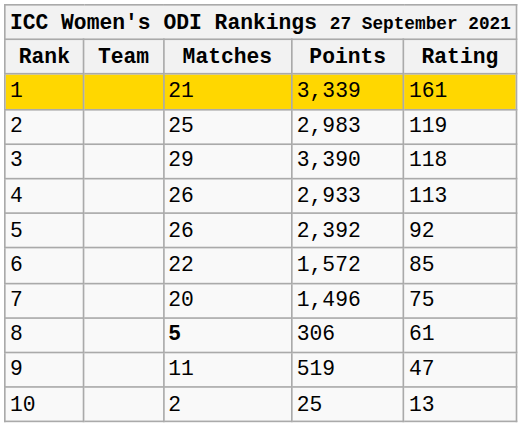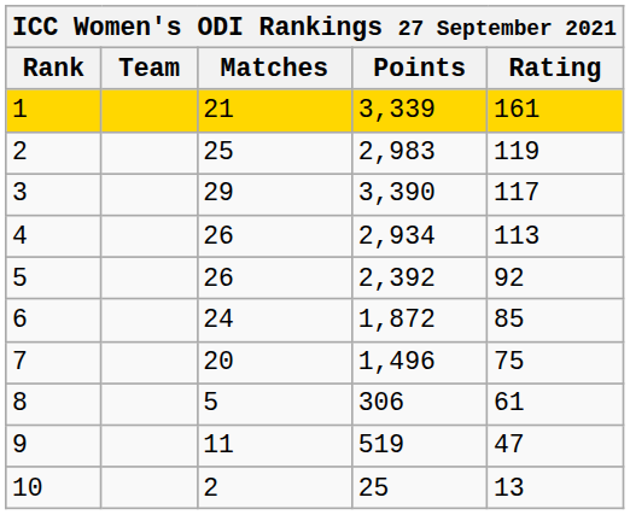 <table class="wikitable" stp;">
 <tr>
 <th colspan="5">ICC Women's ODI Rankings <small>27 September 2021</small></th>
 </tr>
 <tr>
 <th>Rank</th>
 <th>Team</th>
 <th>Matches</th>
 <th>Points</th>
 <th>Rating</th>
 </tr>
 <tr style="background:gold">
 <td>1</td>
 <td style="text-align:left;"></td>
 <td>21</td>
 <td>3,339</td>
 <td>161</td>
 </tr>
 <tr>
 <td>2</td>
 <td style="text-align:left;"></td>
 <td>25</td>
 <td>2,983</td>
 <td>119</td>
 </tr>
 <tr>
 <td>3</td>
 <td style="text-align:left;"></td>
 <td>29</td>
 <td>3,390</td>
-<td>118</td>
+<td>117</td>
 </tr>
 <tr>
 <td>4</td>
 <td style="text-align:left;"></td>
 <td>26</td>
-<td>2,933</td>
+<td>2,934</td>
 <td>113</td>
 </tr>
 <tr>
 <td>5</td>
 <td style="text-align:left;"></td>
 <td>26</td>
 <td>2,392</td>
 <td>92</td>
 </tr>
 <tr>
 <td>6</td>
 <td style="text-align:left;"></td>
-<td>22</td>
-<td>1,572</td>
+<td>24</td>
+<td>1,872</td>
 <td>85</td>
 </tr>
 <tr>
 <td>7</td>
 <td style="text-align:left;"></td>
 <td>20</td>
 <td>1,496</td>
 <td>75</td>
 </tr>
 <tr>
 <td>8</td>
 <td style="text-align:left;"></td>
-<td><strong>5</strong></td>
+<td>5</td>
 <td>306</td>
 <td>61</td>
 </tr>
 <tr>
 <td>9</td>
 <td style="text-align:left;"></td>
 <td>11</td>
 <td>519</td>
 <td>47</td>
 </tr>
 <tr>
 <td>10</td>
 <td style="text-align:left;"></td>
 <td>2</td>
 <td>25</td>
 <td>13</td>
 </tr>
 </table>
